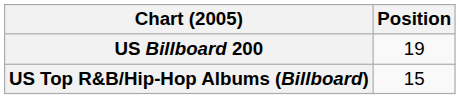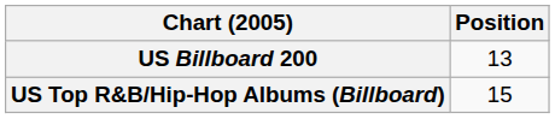 <table class="wikitable sortable plainrowheaders" style="text-align:center">
 <tr>
 <th scope="col">Chart (2005)</th>
 <th scope="col">Position</th>
 </tr>
 <tr>
 <th scope="row">US <em>Billboard</em> 200</th>
-<td align=center>19</td>
+<td align=center>13</td>
 </tr>
 <tr>
 <th scope="row">US Top R&B/Hip-Hop Albums (<em>Billboard</em>)</th>
 <td align=center>15</td>
 </tr>
 </table>
